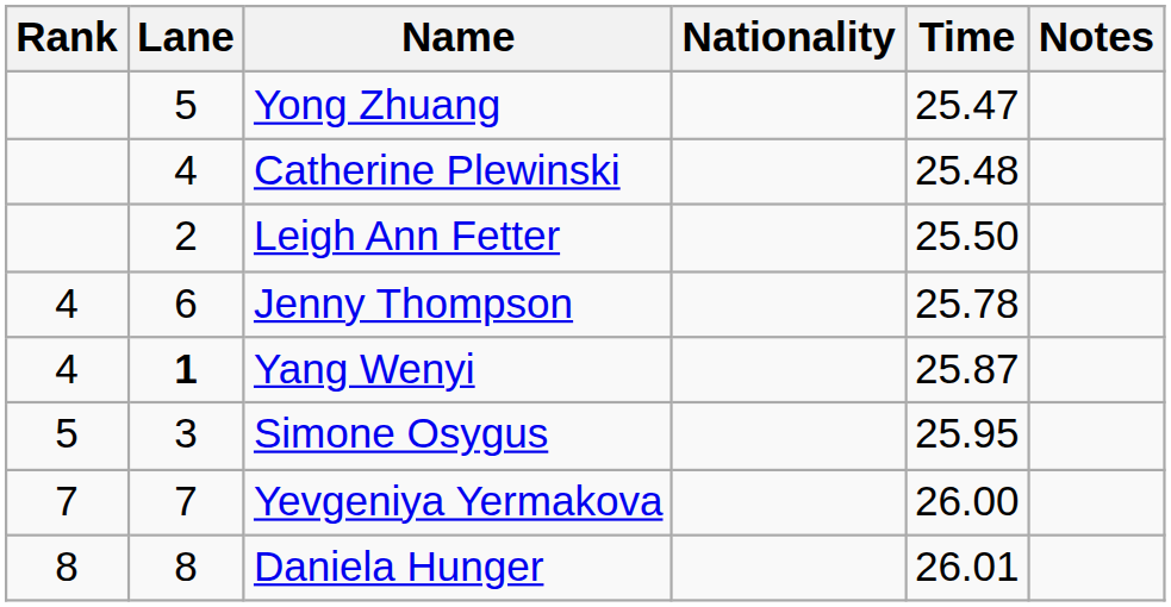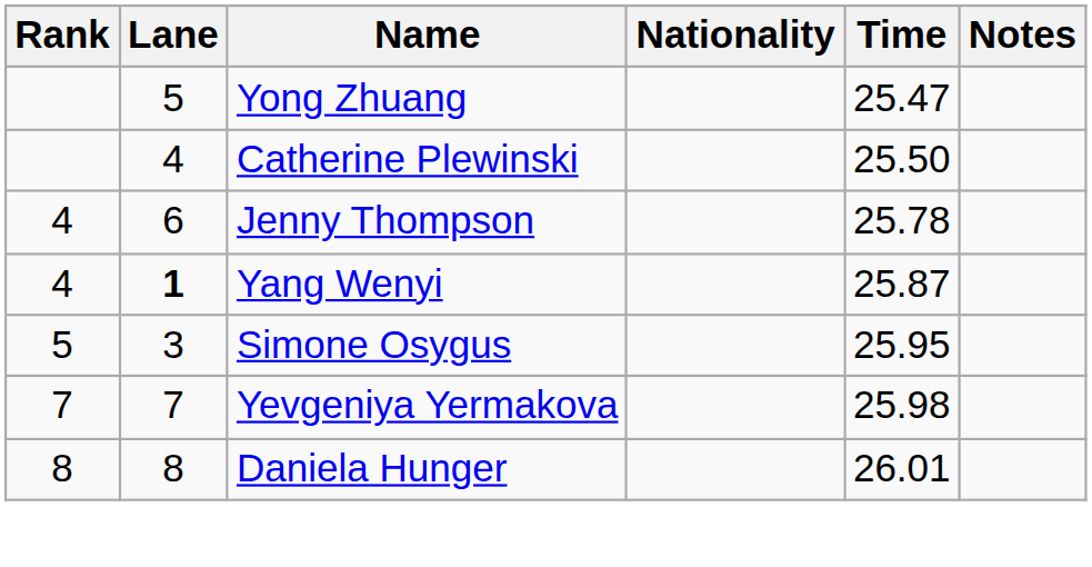 <table class="wikitable sortable" style="text-align:center">
 <tr>
 <th>Rank</th>
 <th>Lane</th>
 <th>Name</th>
 <th>Nationality</th>
 <th>Time</th>
 <th>Notes</th>
 </tr>
 <tr>
 <td></td>
 <td>5</td>
 <td align=left><a href='#'>Yong Zhuang</a></td>
 <td align=left></td>
 <td>25.47</td>
 <td></td>
 </tr>
 <tr>
 <td></td>
 <td>4</td>
 <td align=left><a href='#'>Catherine Plewinski</a></td>
-<td align=left></td>
-<td>25.48</td>
-<td></td>
-</tr>
-<tr>
-<td></td>
-<td>2</td>
-<td align=left><a href='#'>Leigh Ann Fetter</a></td>
 <td align=left></td>
 <td>25.50</td>
 <td></td>
 </tr>
 <tr>
 <td>4</td>
 <td>6</td>
 <td align=left><a href='#'>Jenny Thompson</a></td>
 <td align=left></td>
 <td>25.78</td>
 <td></td>
 </tr>
 <tr>
 <td>4</td>
 <td><strong>1</strong></td>
 <td align=left><a href='#'>Yang Wenyi</a></td>
 <td align=left></td>
 <td>25.87</td>
 <td></td>
 </tr>
 <tr>
 <td>5</td>
 <td>3</td>
 <td align=left><a href='#'>Simone Osygus</a></td>
 <td align=left></td>
 <td>25.95</td>
 <td></td>
 </tr>
 <tr>
 <td>7</td>
 <td>7</td>
 <td align=left><a href='#'>Yevgeniya Yermakova</a></td>
 <td align=left></td>
-<td>26.00</td>
+<td>25.98</td>
 <td></td>
 </tr>
 <tr>
 <td>8</td>
 <td>8</td>
 <td align=left><a href='#'>Daniela Hunger</a></td>
 <td align=left></td>
 <td>26.01</td>
 <td></td>
 </tr>
 </table>
